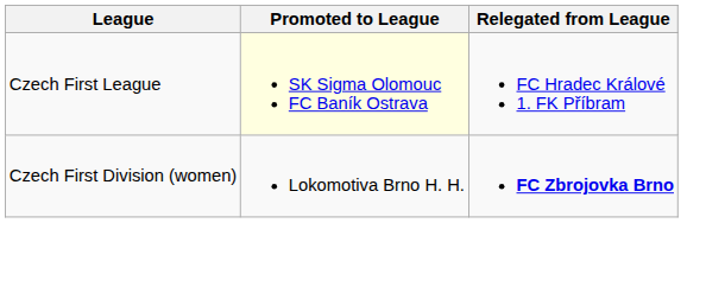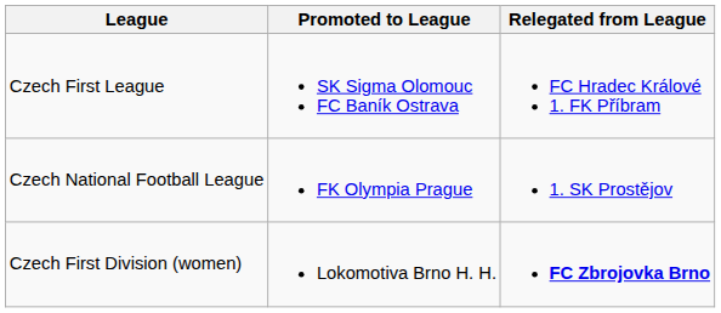 <table class="wikitable">
 <tr>
 <th>League</th>
 <th>Promoted to League</th>
 <th>Relegated from League</th>
 </tr>
 <tr>
 <td>Czech First League</td>
-<td style="background: lightyellow;"><br><ul><li><a href='#'>SK Sigma Olomouc</a></li><li><a href='#'>FC Baník Ostrava</a></li></ul></td>
+<td><br><ul><li><a href='#'>SK Sigma Olomouc</a></li><li><a href='#'>FC Baník Ostrava</a></li></ul></td>
 <td><br><ul><li><a href='#'>FC Hradec Králové</a></li><li><a href='#'>1. FK Příbram</a></li></ul></td>
+</tr>
+<tr>
+<td>Czech National Football League</td>
+<td><br><ul><li><a href='#'>FK Olympia Prague</a></li></ul></td>
+<td><br><ul><li><a href='#'>1. SK Prostějov</a></li></ul></td>
 </tr>
 <tr>
 <td>Czech First Division (women)</td>
 <td><br><ul><li>Lokomotiva Brno H. H.</li></ul></td>
 <td><strong><br><ul><li><a href='#'>FC Zbrojovka Brno</a></li></ul></strong></td>
 </tr>
 </table>
